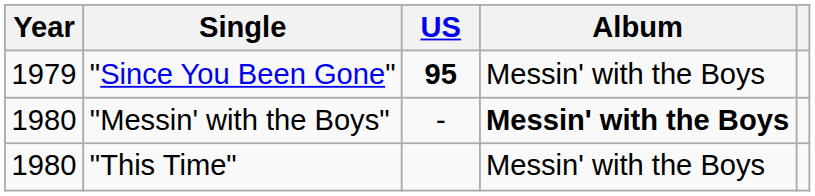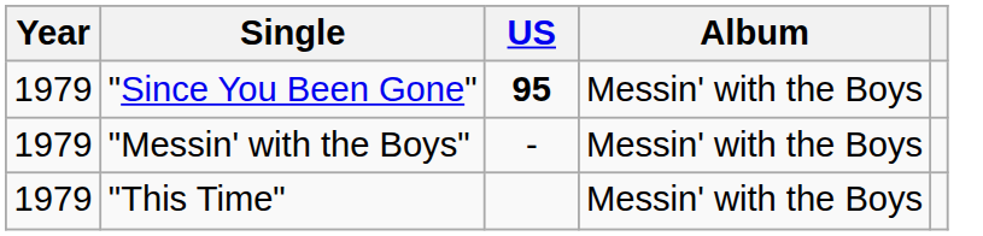 <table class="wikitable">
 <tr>
 <th>Year</th>
 <th>Single</th>
 <th style="width:35px;"><a href='#'>US</a></th>
 <th>Album</th>
 <th></th>
 </tr>
 <tr>
 <td>1979</td>
 <td>"<a href='#'>Since You Been Gone</a>"</td>
 <td align="center"><strong>95</strong></td>
 <td>Messin' with the Boys</td>
 <td></td>
 </tr>
 <tr>
-<td>1980</td>
+<td>1979</td>
 <td>"Messin' with the Boys"</td>
 <td align="center">-</td>
-<td><strong>Messin' with the Boys</strong></td>
+<td>Messin' with the Boys</td>
 <td></td>
 </tr>
 <tr>
-<td>1980</td>
+<td>1979</td>
 <td>"This Time"</td>
 <td align="center"></td>
 <td>Messin' with the Boys</td>
 <td></td>
 </tr>
 </table>
